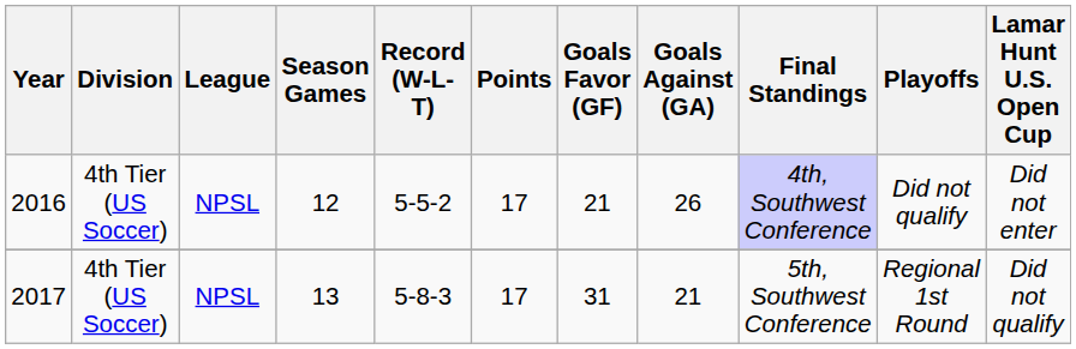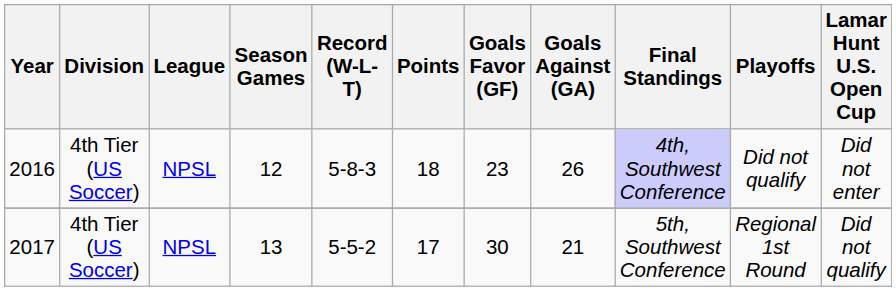 <table style="text-align: center" class="wikitable sortable">
 <tr>
 <th>Year</th>
 <th>Division</th>
 <th>League</th>
 <th>Season Games</th>
 <th>Record (W-L-T)</th>
 <th>Points</th>
 <th>Goals Favor (GF)</th>
 <th>Goals Against (GA)</th>
 <th>Final Standings</th>
 <th>Playoffs</th>
 <th>Lamar Hunt U.S. Open Cup</th>
 </tr>
 <tr>
 <td>2016</td>
 <td>4th Tier (<a href='#'>US Soccer</a>)</td>
 <td><a href='#'>NPSL</a></td>
 <td>12</td>
-<td>5-5-2</td>
-<td>17</td>
-<td>21</td>
+<td>5-8-3</td>
+<td>18</td>
+<td>23</td>
 <td>26</td>
 <td bgcolor=#CCCCFC><em>4th, Southwest Conference</em></td>
 <td><em>Did not qualify</em></td>
 <td><em>Did not enter</em></td>
 </tr>
 <tr>
 </tr>
 <tr>
 <td>2017</td>
 <td>4th Tier (<a href='#'>US Soccer</a>)</td>
 <td><a href='#'>NPSL</a></td>
 <td>13</td>
-<td>5-8-3</td>
+<td>5-5-2</td>
 <td>17</td>
-<td>31</td>
+<td>30</td>
 <td>21</td>
 <td><em>5th, Southwest Conference</em></td>
 <td><em>Regional 1st Round</em></td>
 <td><em>Did not qualify</em></td>
 </tr>
 </table>
